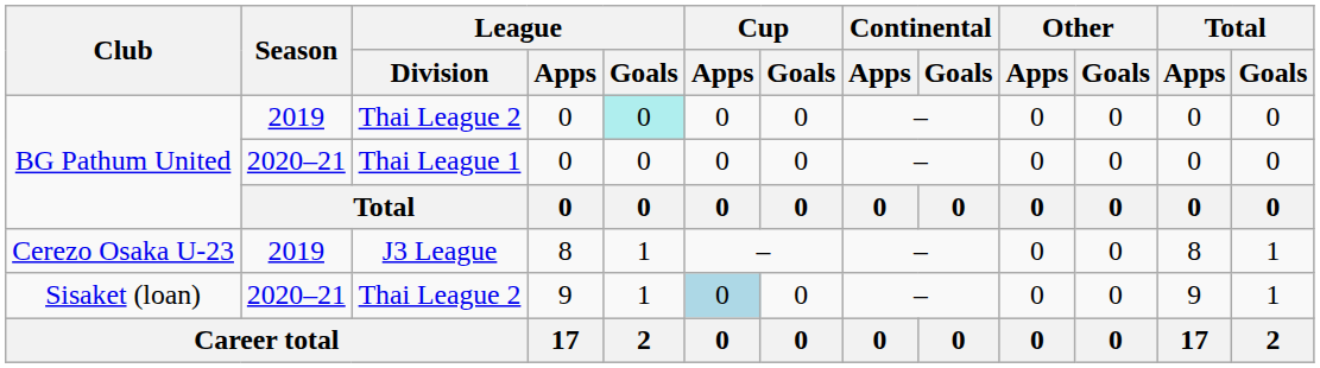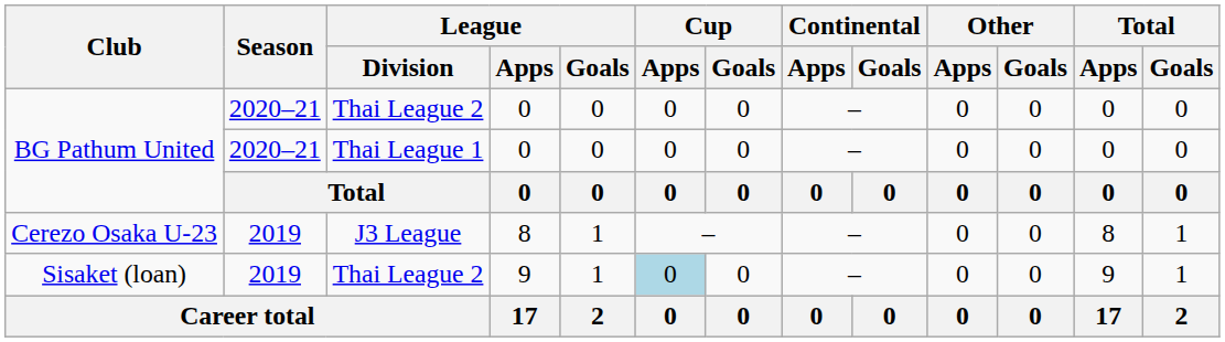 <table class="wikitable" style="text-align: center">
 <tr>
 <th rowspan="2">Club</th>
 <th rowspan="2">Season</th>
 <th colspan="3">League</th>
 <th colspan="2">Cup</th>
 <th colspan="2">Continental</th>
 <th colspan="2">Other</th>
 <th colspan="2">Total</th>
 </tr>
 <tr>
 <th>Division</th>
 <th>Apps</th>
 <th>Goals</th>
 <th>Apps</th>
 <th>Goals</th>
 <th>Apps</th>
 <th>Goals</th>
 <th>Apps</th>
 <th>Goals</th>
 <th>Apps</th>
 <th>Goals</th>
 </tr>
 <tr>
 <td rowspan="3"><a href='#'>BG Pathum United</a></td>
-<td><a href='#'>2019</a></td>
+<td><a href='#'>2020–21</a></td>
 <td><a href='#'>Thai League 2</a></td>
 <td>0</td>
-<td style="background: paleturquoise;">0</td>
+<td>0</td>
 <td>0</td>
 <td>0</td>
 <td colspan="2">–</td>
 <td>0</td>
 <td>0</td>
 <td>0</td>
 <td>0</td>
 </tr>
 <tr>
 <td><a href='#'>2020–21</a></td>
 <td><a href='#'>Thai League 1</a></td>
 <td>0</td>
 <td>0</td>
 <td>0</td>
 <td>0</td>
 <td colspan="2">–</td>
 <td>0</td>
 <td>0</td>
 <td>0</td>
 <td>0</td>
 </tr>
 <tr>
 <th colspan=2>Total</th>
 <th>0</th>
 <th>0</th>
 <th>0</th>
 <th>0</th>
 <th>0</th>
 <th>0</th>
 <th>0</th>
 <th>0</th>
 <th>0</th>
 <th>0</th>
 </tr>
 <tr>
 <td><a href='#'>Cerezo Osaka U-23</a></td>
 <td><a href='#'>2019</a></td>
 <td><a href='#'>J3 League</a></td>
 <td>8</td>
 <td>1</td>
 <td colspan="2">–</td>
 <td colspan="2">–</td>
 <td>0</td>
 <td>0</td>
 <td>8</td>
 <td>1</td>
 </tr>
 <tr>
 <td><a href='#'>Sisaket</a> (loan)</td>
-<td><a href='#'>2020–21</a></td>
+<td><a href='#'>2019</a></td>
 <td><a href='#'>Thai League 2</a></td>
 <td>9</td>
 <td>1</td>
 <td style="background: lightblue;">0</td>
 <td>0</td>
 <td colspan="2">–</td>
 <td>0</td>
 <td>0</td>
 <td>9</td>
 <td>1</td>
 </tr>
 <tr>
 <th colspan=3>Career total</th>
 <th>17</th>
 <th>2</th>
 <th>0</th>
 <th>0</th>
 <th>0</th>
 <th>0</th>
 <th>0</th>
 <th>0</th>
 <th>17</th>
 <th>2</th>
 </tr>
 </table>
